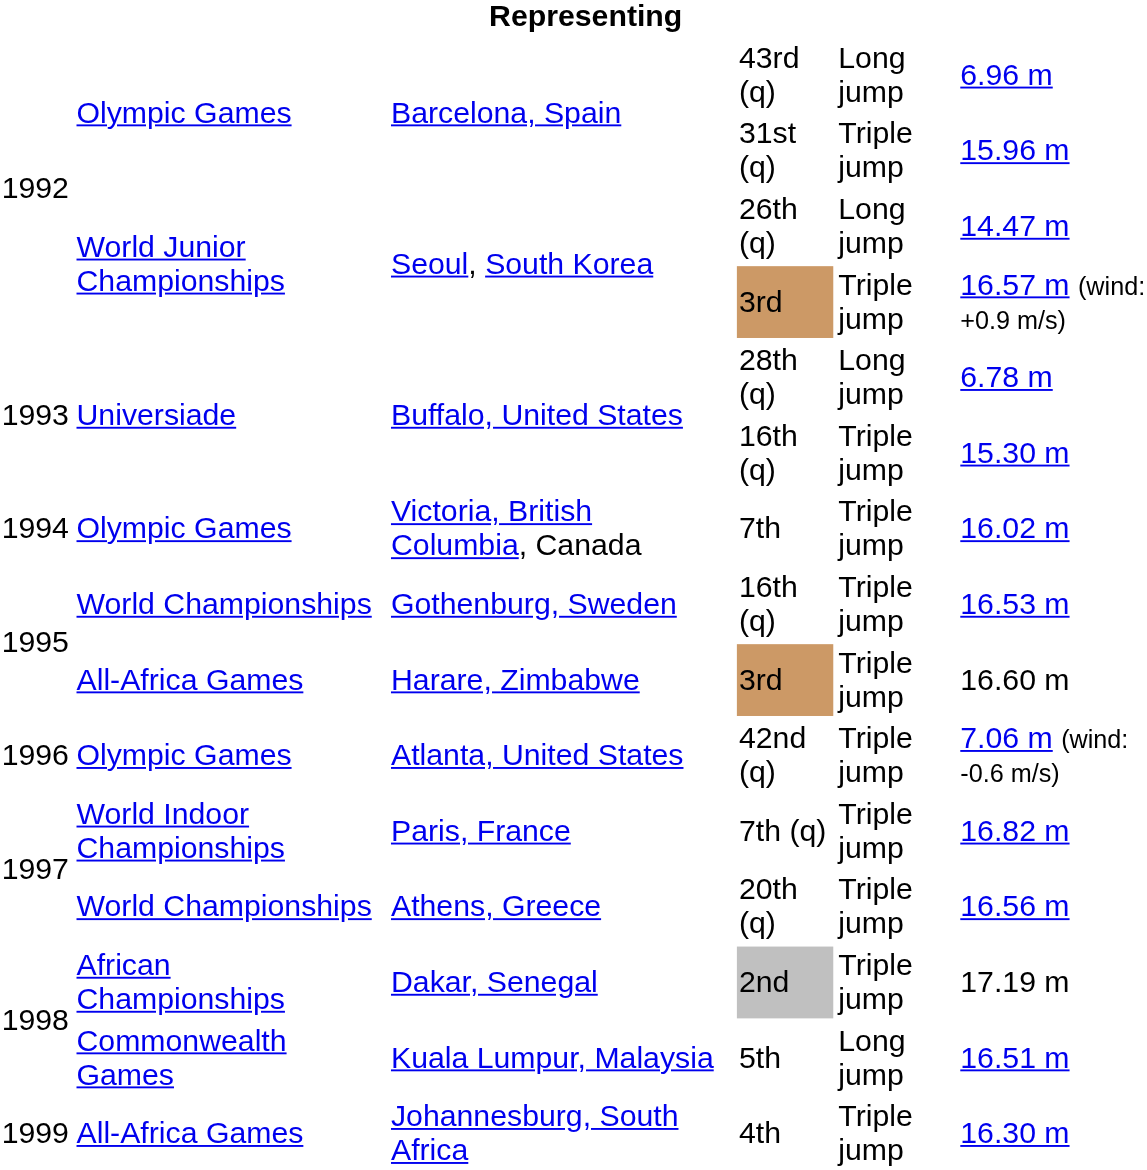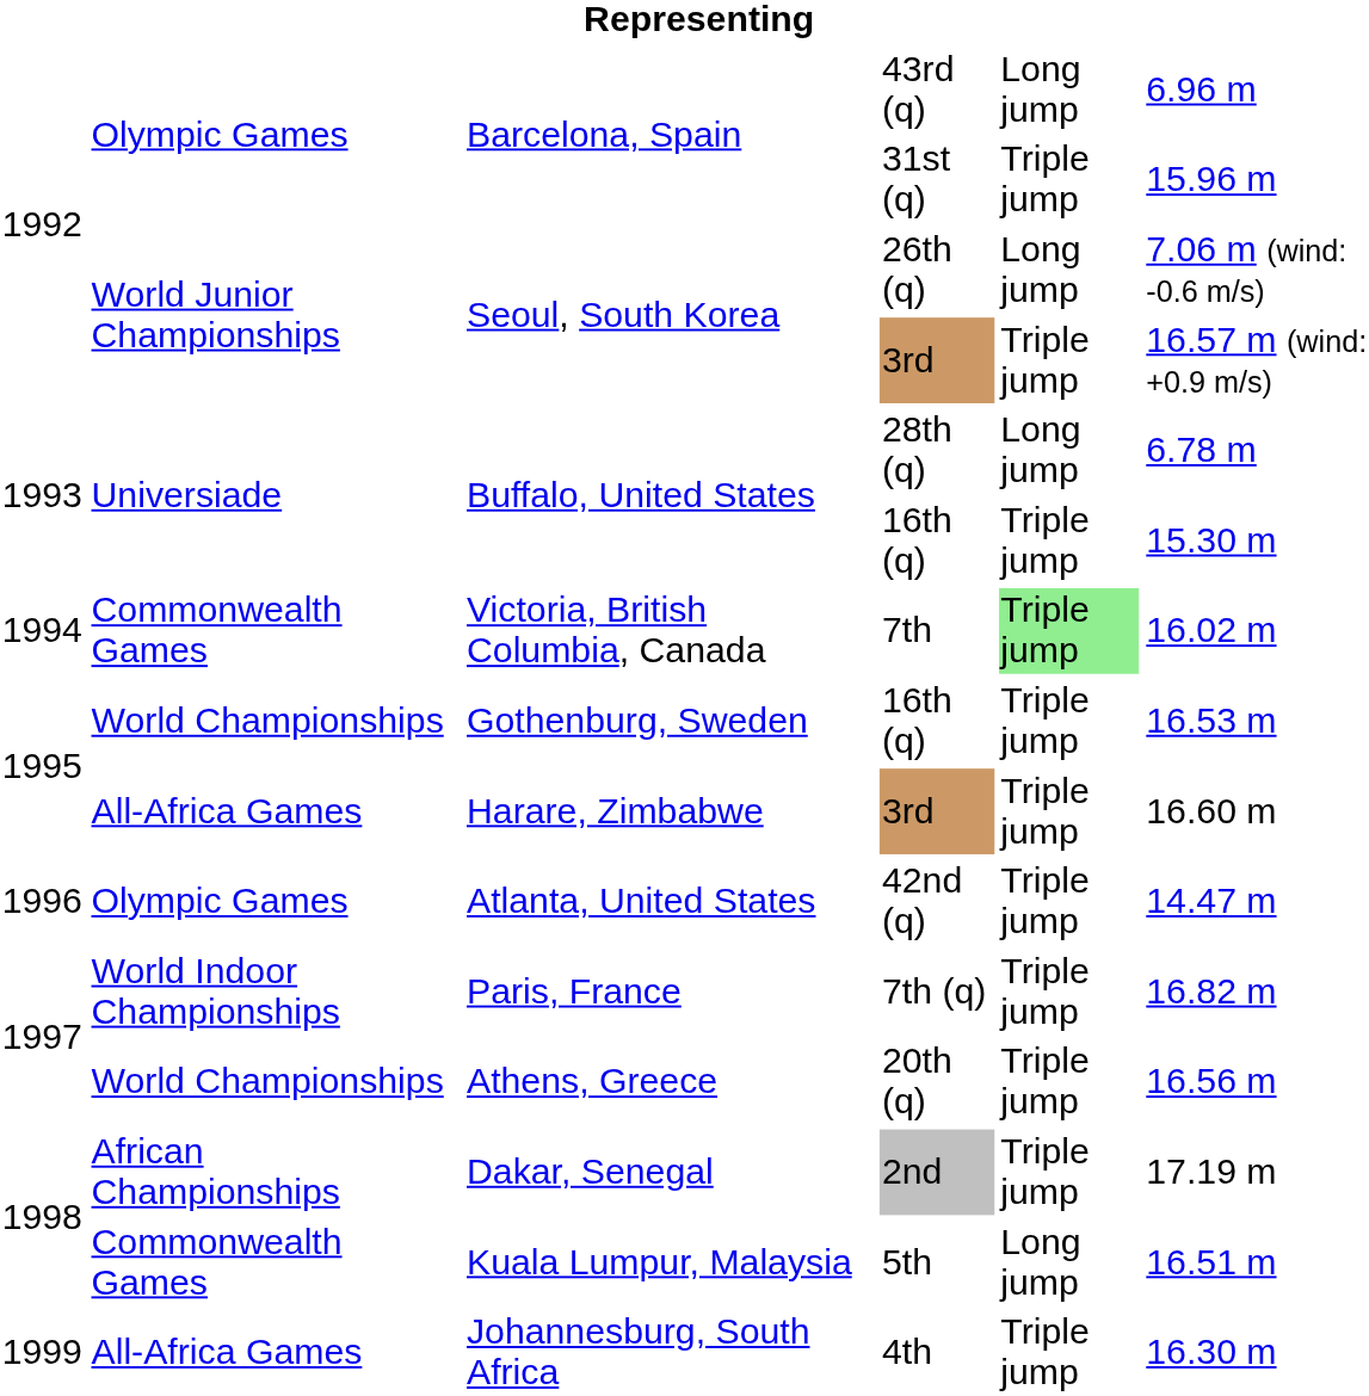 <table>
 <tr>
 <th colspan="6">Representing </th>
 </tr>
 <tr>
 <td rowspan=4>1992</td>
 <td rowspan=2><a href='#'>Olympic Games</a></td>
 <td rowspan=2><a href='#'>Barcelona, Spain</a></td>
 <td>43rd (q)</td>
 <td>Long jump</td>
 <td><a href='#'>6.96 m</a></td>
 </tr>
 <tr>
 <td>31st (q)</td>
 <td>Triple jump</td>
 <td><a href='#'>15.96 m</a></td>
 </tr>
 <tr>
 <td rowspan=2><a href='#'>World Junior Championships</a></td>
 <td rowspan=2><a href='#'>Seoul</a>, <a href='#'>South Korea</a></td>
 <td>26th (q)</td>
 <td>Long jump</td>
-<td><a href='#'>14.47 m</a></td>
+<td><a href='#'>7.06 m</a>  <small>(wind: -0.6 m/s)</small></td>
 </tr>
 <tr>
 <td bgcolor="cc9966">3rd</td>
 <td>Triple jump</td>
 <td><a href='#'>16.57 m</a>  <small>(wind: +0.9 m/s)</small></td>
 </tr>
 <tr>
 <td rowspan=2>1993</td>
 <td rowspan=2><a href='#'>Universiade</a></td>
 <td rowspan=2><a href='#'>Buffalo, United States</a></td>
 <td>28th (q)</td>
 <td>Long jump</td>
 <td><a href='#'>6.78 m</a></td>
 </tr>
 <tr>
 <td>16th (q)</td>
 <td>Triple jump</td>
 <td><a href='#'>15.30 m</a></td>
 </tr>
 <tr>
 <td>1994</td>
-<td><a href='#'>Olympic Games</a></td>
+<td><a href='#'>Commonwealth Games</a></td>
 <td><a href='#'>Victoria, British Columbia</a>, Canada</td>
 <td>7th</td>
-<td>Triple jump</td>
+<td style="background: lightgreen;">Triple jump</td>
 <td><a href='#'>16.02 m</a></td>
 </tr>
 <tr>
 <td rowspan=2>1995</td>
 <td><a href='#'>World Championships</a></td>
 <td><a href='#'>Gothenburg, Sweden</a></td>
 <td>16th (q)</td>
 <td>Triple jump</td>
 <td><a href='#'>16.53 m</a></td>
 </tr>
 <tr>
 <td><a href='#'>All-Africa Games</a></td>
 <td><a href='#'>Harare, Zimbabwe</a></td>
 <td bgcolor=cc9966>3rd</td>
 <td>Triple jump</td>
 <td>16.60 m</td>
 </tr>
 <tr>
 <td>1996</td>
 <td><a href='#'>Olympic Games</a></td>
 <td><a href='#'>Atlanta, United States</a></td>
 <td>42nd (q)</td>
 <td>Triple jump</td>
-<td><a href='#'>7.06 m</a>  <small>(wind: -0.6 m/s)</small></td>
+<td><a href='#'>14.47 m</a></td>
 </tr>
 <tr>
 <td rowspan=2>1997</td>
 <td><a href='#'>World Indoor Championships</a></td>
 <td><a href='#'>Paris, France</a></td>
 <td>7th (q)</td>
 <td>Triple jump</td>
 <td><a href='#'>16.82 m</a></td>
 </tr>
 <tr>
 <td><a href='#'>World Championships</a></td>
 <td><a href='#'>Athens, Greece</a></td>
 <td>20th (q)</td>
 <td>Triple jump</td>
 <td><a href='#'>16.56 m</a></td>
 </tr>
 <tr>
 <td rowspan=2>1998</td>
 <td><a href='#'>African Championships</a></td>
 <td><a href='#'>Dakar, Senegal</a></td>
 <td bgcolor=silver>2nd</td>
 <td>Triple jump</td>
 <td>17.19 m</td>
 </tr>
 <tr>
 <td><a href='#'>Commonwealth Games</a></td>
 <td><a href='#'>Kuala Lumpur, Malaysia</a></td>
 <td>5th</td>
 <td>Long jump</td>
 <td><a href='#'>16.51 m</a></td>
 </tr>
 <tr>
 <td>1999</td>
 <td><a href='#'>All-Africa Games</a></td>
 <td><a href='#'>Johannesburg, South Africa</a></td>
 <td>4th</td>
 <td>Triple jump</td>
 <td><a href='#'>16.30 m</a></td>
 </tr>
 </table>
